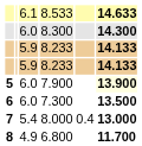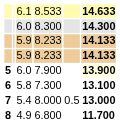 <table>
 <tr style="background:#fffcaf">
 <th scope=row></th>
 <td style="text-align:left"></td>
 <td>6.1</td>
 <td>8.533</td>
 <td></td>
 <td><strong>14.633</strong></td>
 </tr>
 <tr style="background:#e5e5e5">
 <th scope=row></th>
 <td style="text-align:left"></td>
 <td>6.0</td>
 <td>8.300</td>
 <td></td>
 <td><strong>14.300</strong></td>
 </tr>
 <tr style="background:#ec9">
 <th scope=row></th>
 <td style="text-align:left"></td>
 <td>5.9</td>
 <td>8.233</td>
 <td></td>
 <td><strong>14.133</strong></td>
 </tr>
 <tr style="background:#ec9">
 <th scope=row></th>
 <td style="text-align:left"></td>
 <td>5.9</td>
 <td>8.233</td>
 <td></td>
 <td><strong>14.133</strong></td>
 </tr>
 <tr>
 <th scope=row>5</th>
 <td style="text-align:left"></td>
 <td>6.0</td>
 <td>7.900</td>
 <td></td>
 <td style="background: lightyellow;"><strong>13.900</strong></td>
 </tr>
 <tr>
 <th scope=row>6</th>
 <td style="text-align:left"></td>
-<td>6.0</td>
+<td>5.8</td>
 <td>7.300</td>
 <td></td>
-<td><strong>13.500</strong></td>
+<td><strong>13.100</strong></td>
 </tr>
 <tr>
 <th scope=row>7</th>
 <td style="text-align:left"></td>
 <td>5.4</td>
 <td>8.000</td>
-<td>0.4</td>
+<td>0.5</td>
 <td><strong>13.000</strong></td>
 </tr>
 <tr>
 <th scope=row>8</th>
 <td style="text-align:left"></td>
 <td>4.9</td>
 <td>6.800</td>
 <td></td>
 <td><strong>11.700</strong></td>
 </tr>
 </table>
